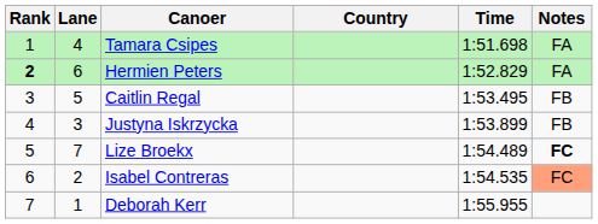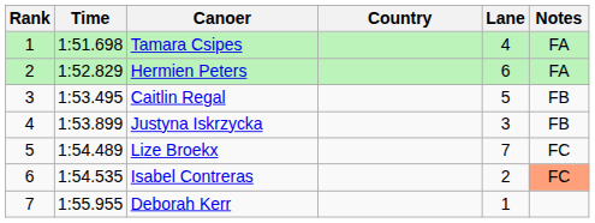 <table class="wikitable" style="text-align:center;">
 <tr>
 <th width=30>Rank</th>
-<th width=30>Lane</th>
+<th width=30>Time</th>
 <th width=175>Canoer</th>
 <th width=150>Country</th>
-<th width=30>Time</th>
+<th width=30>Lane</th>
 <th width=50>Notes</th>
 </tr>
 <tr bgcolor="#bbf3bb">
 <td>1</td>
-<td>4</td>
+<td>1:51.698</td>
 <td align=left><a href='#'>Tamara Csipes</a></td>
 <td align=left></td>
-<td>1:51.698</td>
+<td>4</td>
 <td>FA</td>
 </tr>
 <tr bgcolor="#bbf3bb">
-<td><strong>2</strong></td>
-<td>6</td>
+<td>2</td>
+<td>1:52.829</td>
 <td align=left><a href='#'>Hermien Peters</a></td>
 <td align=left></td>
-<td>1:52.829</td>
+<td>6</td>
 <td>FA</td>
 </tr>
 <tr>
 <td>3</td>
-<td>5</td>
+<td>1:53.495</td>
 <td align=left><a href='#'>Caitlin Regal</a></td>
 <td align=left></td>
-<td>1:53.495</td>
+<td>5</td>
 <td>FB</td>
 </tr>
 <tr>
 <td>4</td>
-<td>3</td>
+<td>1:53.899</td>
 <td align=left><a href='#'>Justyna Iskrzycka</a></td>
 <td align=left></td>
-<td>1:53.899</td>
+<td>3</td>
 <td>FB</td>
 </tr>
 <tr>
 <td>5</td>
-<td>7</td>
+<td>1:54.489</td>
 <td align=left><a href='#'>Lize Broekx</a></td>
 <td align=left></td>
-<td>1:54.489</td>
-<td><strong>FC</strong></td>
+<td>7</td>
+<td>FC</td>
 </tr>
 <tr>
 <td>6</td>
-<td>2</td>
+<td>1:54.535</td>
 <td align=left><a href='#'>Isabel Contreras</a></td>
 <td align=left></td>
-<td>1:54.535</td>
+<td>2</td>
 <td style="background: lightsalmon;">FC</td>
 </tr>
 <tr>
 <td>7</td>
-<td>1</td>
+<td>1:55.955</td>
 <td align=left><a href='#'>Deborah Kerr</a></td>
 <td align=left></td>
-<td>1:55.955</td>
+<td>1</td>
 <td></td>
 </tr>
 </table>
